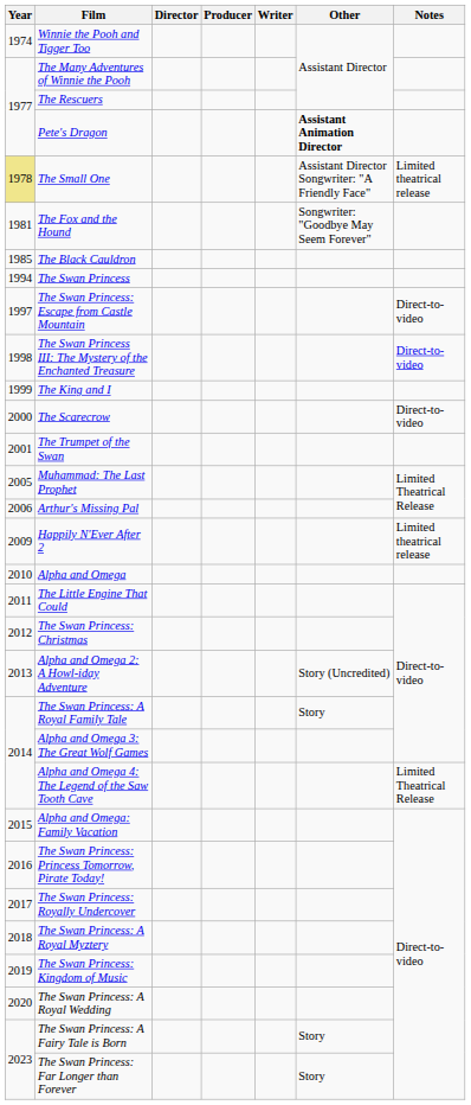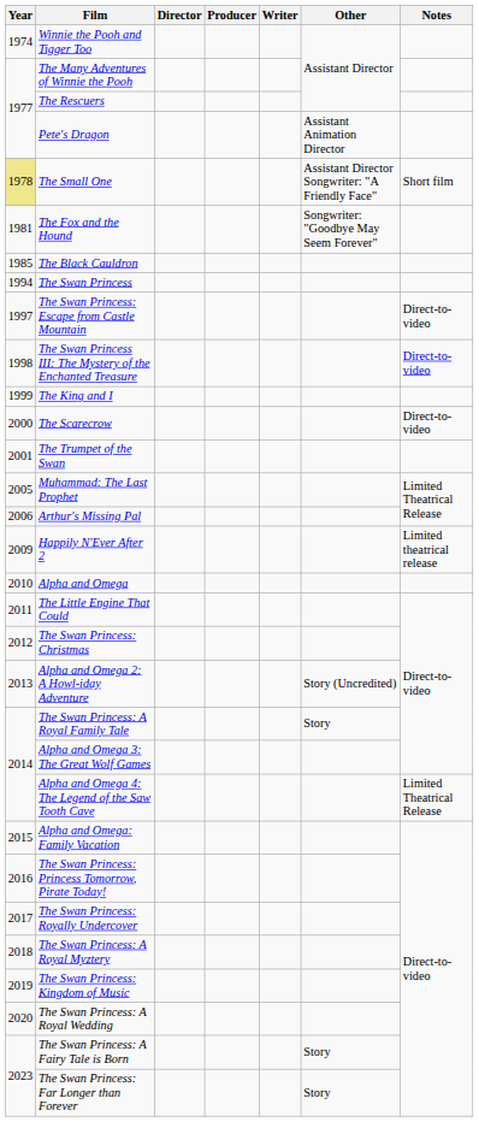 <table class="wikitable sortable">
 <tr>
 <th>Year</th>
 <th>Film</th>
 <th>Director</th>
 <th>Producer</th>
 <th>Writer</th>
 <th>Other</th>
 <th>Notes</th>
 </tr>
 <tr>
 <td>1974</td>
 <td><em><a href='#'>Winnie the Pooh and Tigger Too</a></em></td>
 <td></td>
 <td></td>
 <td></td>
 <td rowspan=3>Assistant Director</td>
 <td></td>
 </tr>
 <tr>
 <td rowspan=3>1977</td>
 <td><em><a href='#'>The Many Adventures of Winnie the Pooh</a></em></td>
 <td></td>
 <td></td>
 <td></td>
 <td></td>
 </tr>
 <tr>
 <td><em><a href='#'>The Rescuers</a></em></td>
 <td></td>
 <td></td>
 <td></td>
 <td></td>
 </tr>
 <tr>
 <td><em><a href='#'>Pete's Dragon</a></em></td>
 <td></td>
 <td></td>
 <td></td>
-<td><strong>Assistant Animation Director</strong></td>
+<td>Assistant Animation Director</td>
 <td></td>
 </tr>
 <tr>
 <td style="background: khaki;">1978</td>
 <td><em><a href='#'>The Small One</a></em></td>
 <td></td>
 <td></td>
 <td></td>
 <td>Assistant Director<br>Songwriter: "A Friendly Face"</td>
-<td>Limited theatrical release</td>
+<td>Short film</td>
 </tr>
 <tr>
 <td>1981</td>
 <td><em><a href='#'>The Fox and the Hound</a></em></td>
 <td></td>
 <td></td>
 <td></td>
 <td>Songwriter: "Goodbye May Seem Forever"</td>
 <td></td>
 </tr>
 <tr>
 <td>1985</td>
 <td><em><a href='#'>The Black Cauldron</a></em></td>
 <td></td>
 <td></td>
 <td></td>
 <td></td>
 <td></td>
 </tr>
 <tr>
 <td>1994</td>
 <td><em><a href='#'>The Swan Princess</a></em></td>
 <td></td>
 <td></td>
 <td></td>
 <td></td>
 <td></td>
 </tr>
 <tr>
 <td>1997</td>
 <td><em><a href='#'>The Swan Princess: Escape from Castle Mountain</a></em></td>
 <td></td>
 <td></td>
 <td></td>
 <td></td>
 <td>Direct-to-video</td>
 </tr>
 <tr>
 <td>1998</td>
 <td><em><a href='#'>The Swan Princess III: The Mystery of the Enchanted Treasure</a></em></td>
 <td></td>
 <td></td>
 <td></td>
 <td></td>
 <td><a href='#'>Direct-to-video</a></td>
 </tr>
 <tr>
 <td>1999</td>
 <td><em><a href='#'>The King and I</a></em></td>
 <td></td>
 <td></td>
 <td></td>
 <td></td>
 <td></td>
 </tr>
 <tr>
 <td>2000</td>
 <td><em><a href='#'>The Scarecrow</a></em></td>
 <td></td>
 <td></td>
 <td></td>
 <td></td>
 <td>Direct-to-video</td>
 </tr>
 <tr>
 <td>2001</td>
 <td><em><a href='#'>The Trumpet of the Swan</a></em></td>
 <td></td>
 <td></td>
 <td></td>
 <td></td>
 <td></td>
 </tr>
 <tr>
 <td>2005</td>
 <td><em><a href='#'>Muhammad: The Last Prophet</a></em></td>
 <td></td>
 <td></td>
 <td></td>
 <td></td>
 <td rowspan=2>Limited Theatrical Release</td>
 </tr>
 <tr>
 <td>2006</td>
 <td><em><a href='#'>Arthur's Missing Pal</a></em></td>
 <td></td>
 <td></td>
 <td></td>
 <td></td>
 </tr>
 <tr>
 <td>2009</td>
 <td><em><a href='#'>Happily N'Ever After 2</a></em></td>
 <td></td>
 <td></td>
 <td></td>
 <td></td>
 <td>Limited theatrical release</td>
 </tr>
 <tr>
 <td>2010</td>
 <td><em><a href='#'>Alpha and Omega</a></em></td>
 <td></td>
 <td></td>
 <td></td>
 <td></td>
 <td></td>
 </tr>
 <tr>
 <td>2011</td>
 <td><em><a href='#'>The Little Engine That Could</a></em></td>
 <td></td>
 <td></td>
 <td></td>
 <td></td>
 <td rowspan=5>Direct-to-video</td>
 </tr>
 <tr>
 <td>2012</td>
 <td><em><a href='#'>The Swan Princess: Christmas</a></em></td>
 <td></td>
 <td></td>
 <td></td>
 <td></td>
 </tr>
 <tr>
 <td>2013</td>
 <td><em><a href='#'>Alpha and Omega 2: A Howl-iday Adventure</a></em></td>
 <td></td>
 <td></td>
 <td></td>
 <td>Story (Uncredited)</td>
 </tr>
 <tr>
 <td rowspan=3>2014</td>
 <td><em><a href='#'>The Swan Princess: A Royal Family Tale</a></em></td>
 <td></td>
 <td></td>
 <td></td>
 <td>Story</td>
 </tr>
 <tr>
 <td><em><a href='#'>Alpha and Omega 3: The Great Wolf Games</a></em></td>
 <td></td>
 <td></td>
 <td></td>
 <td></td>
 </tr>
 <tr>
 <td><em><a href='#'>Alpha and Omega 4: The Legend of the Saw Tooth Cave</a></em></td>
 <td></td>
 <td></td>
 <td></td>
 <td></td>
 <td>Limited Theatrical Release</td>
 </tr>
 <tr>
 <td>2015</td>
 <td><em><a href='#'>Alpha and Omega: Family Vacation</a></em></td>
 <td></td>
 <td></td>
 <td></td>
 <td></td>
 <td rowspan=8>Direct-to-video</td>
 </tr>
 <tr>
 <td>2016</td>
 <td><em><a href='#'>The Swan Princess: Princess Tomorrow, Pirate Today!</a></em></td>
 <td></td>
 <td></td>
 <td></td>
 <td></td>
 </tr>
 <tr>
 <td>2017</td>
 <td><em><a href='#'>The Swan Princess: Royally Undercover</a></em></td>
 <td></td>
 <td></td>
 <td></td>
 <td></td>
 </tr>
 <tr>
 <td>2018</td>
 <td><em><a href='#'>The Swan Princess: A Royal Myztery</a></em></td>
 <td></td>
 <td></td>
 <td></td>
 <td></td>
 </tr>
 <tr>
 <td>2019</td>
 <td><em><a href='#'>The Swan Princess: Kingdom of Music</a></em></td>
 <td></td>
 <td></td>
 <td></td>
 <td></td>
 </tr>
 <tr>
 <td>2020</td>
 <td><em>The Swan Princess: A Royal Wedding</em></td>
 <td></td>
 <td></td>
 <td></td>
 <td></td>
 </tr>
 <tr>
 <td rowspan="2">2023</td>
 <td><em>The Swan Princess: A Fairy Tale is Born</em></td>
 <td></td>
 <td></td>
 <td></td>
 <td>Story</td>
 </tr>
 <tr>
 <td><em>The Swan Princess: Far Longer than Forever</em></td>
 <td></td>
 <td></td>
 <td></td>
 <td>Story</td>
 </tr>
 </table>
